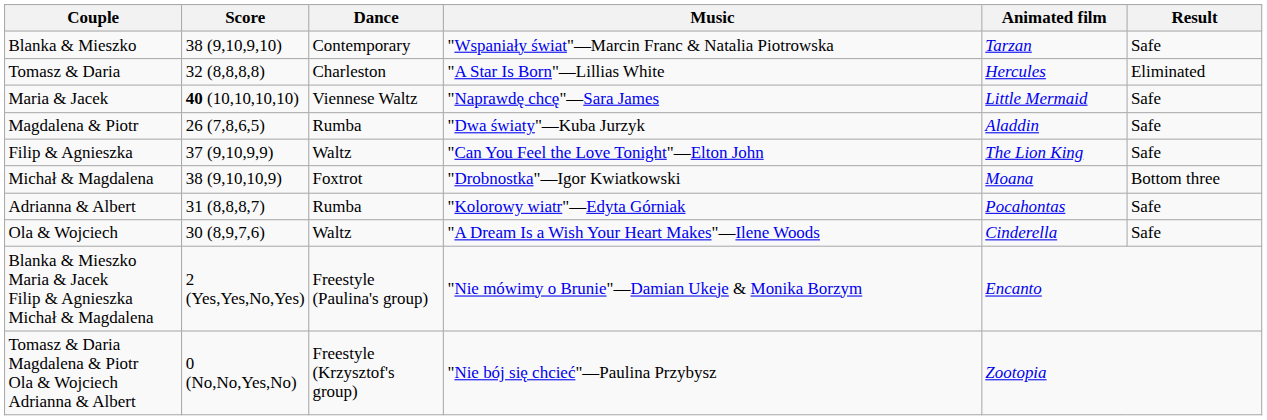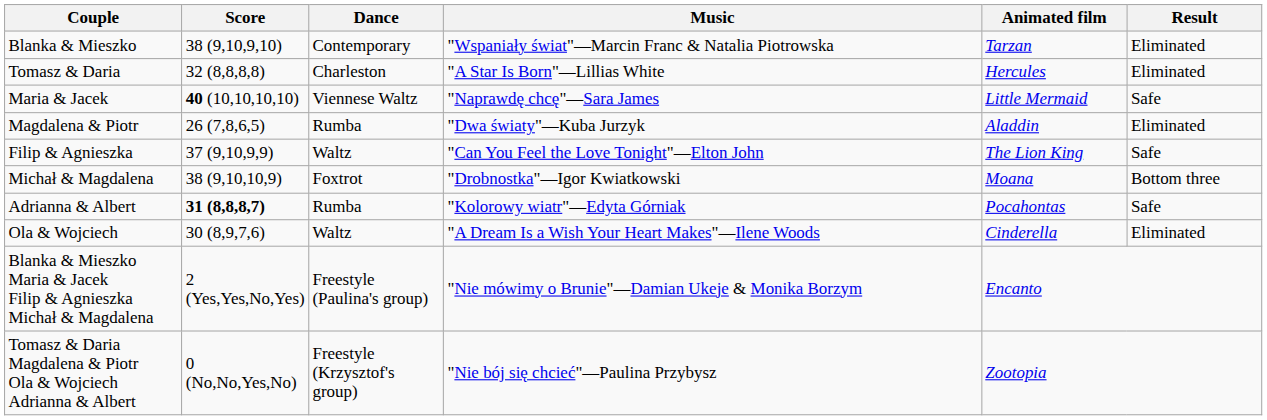 <table class="wikitable">
 <tr>
 <th style="width:160px;">Couple</th>
 <th style="width:110px;">Score</th>
 <th style="width:120px;">Dance</th>
 <th style="width:500px;">Music</th>
 <th style="width:130px;">Animated film</th>
 <th style="width:120px;">Result</th>
 </tr>
 <tr>
 <td>Blanka & Mieszko</td>
 <td>38 (9,10,9,10)</td>
 <td>Contemporary</td>
 <td>"<a href='#'>Wspaniały świat</a>"—Marcin Franc & Natalia Piotrowska</td>
 <td><em><a href='#'>Tarzan</a></em></td>
-<td>Safe</td>
+<td>Eliminated</td>
 </tr>
 <tr>
 <td>Tomasz & Daria</td>
 <td>32 (8,8,8,8)</td>
 <td>Charleston</td>
 <td>"<a href='#'>A Star Is Born</a>"—Lillias White</td>
 <td><em><a href='#'>Hercules</a></em></td>
 <td>Eliminated</td>
 </tr>
 <tr>
 <td>Maria & Jacek</td>
 <td><strong>40</strong> (10,10,10,10)</td>
 <td>Viennese Waltz</td>
 <td>"<a href='#'>Naprawdę chcę</a>"—<a href='#'>Sara James</a></td>
 <td><em><a href='#'>Little Mermaid</a></em></td>
 <td>Safe</td>
 </tr>
 <tr>
 <td>Magdalena & Piotr</td>
 <td>26 (7,8,6,5)</td>
 <td>Rumba</td>
 <td>"<a href='#'>Dwa światy</a>"—Kuba Jurzyk</td>
 <td><em><a href='#'>Aladdin</a></em></td>
-<td>Safe</td>
+<td>Eliminated</td>
 </tr>
 <tr>
 <td>Filip & Agnieszka</td>
 <td>37 (9,10,9,9)</td>
 <td>Waltz</td>
 <td>"<a href='#'>Can You Feel the Love Tonight</a>"—<a href='#'>Elton John</a></td>
 <td><em><a href='#'>The Lion King</a></em></td>
 <td>Safe</td>
 </tr>
 <tr>
 <td>Michał & Magdalena</td>
 <td>38 (9,10,10,9)</td>
 <td>Foxtrot</td>
 <td>"<a href='#'>Drobnostka</a>"—Igor Kwiatkowski</td>
 <td><em><a href='#'>Moana</a></em></td>
 <td>Bottom three</td>
 </tr>
 <tr>
 <td>Adrianna & Albert</td>
-<td>31 (8,8,8,7)</td>
+<td><strong>31 (8,8,8,7)</strong></td>
 <td>Rumba</td>
 <td>"<a href='#'>Kolorowy wiatr</a>"—<a href='#'>Edyta Górniak</a></td>
 <td><em><a href='#'>Pocahontas</a></em></td>
 <td>Safe</td>
 </tr>
 <tr>
 <td>Ola & Wojciech</td>
 <td>30 (8,9,7,6)</td>
 <td>Waltz</td>
 <td>"<a href='#'>A Dream Is a Wish Your Heart Makes</a>"—<a href='#'>Ilene Woods</a></td>
 <td><em><a href='#'>Cinderella</a></em></td>
-<td>Safe</td>
+<td>Eliminated</td>
 </tr>
 <tr>
 <td>Blanka & Mieszko<br>Maria & Jacek<br>Filip & Agnieszka<br>Michał & Magdalena</td>
 <td>2<br>(Yes,Yes,No,Yes)</td>
 <td>Freestyle<br>(Paulina's group)</td>
 <td>"<a href='#'>Nie mówimy o Brunie</a>"—<a href='#'>Damian Ukeje</a> & <a href='#'>Monika Borzym</a></td>
 <td colspan="2"><em><a href='#'>Encanto</a></em></td>
 </tr>
 <tr>
 <td>Tomasz & Daria<br>Magdalena & Piotr<br>Ola & Wojciech<br>Adrianna & Albert</td>
 <td>0<br>(No,No,Yes,No)</td>
 <td>Freestyle<br>(Krzysztof's group)</td>
 <td>"<a href='#'>Nie bój się chcieć</a>"—Paulina Przybysz</td>
 <td colspan="2"><em><a href='#'>Zootopia</a></em></td>
 </tr>
 </table>
